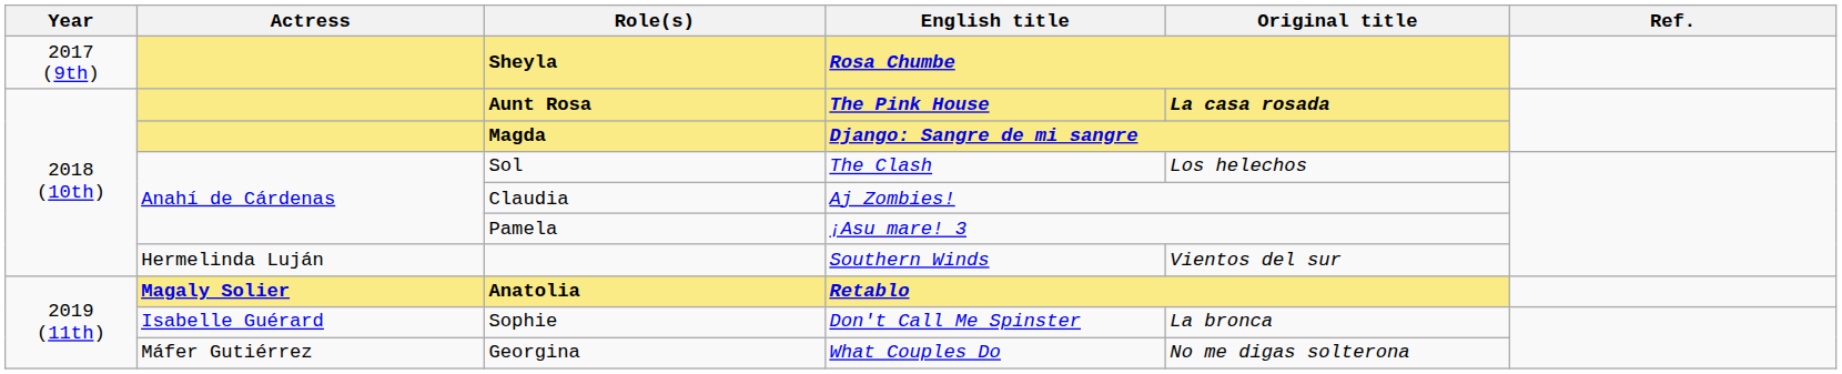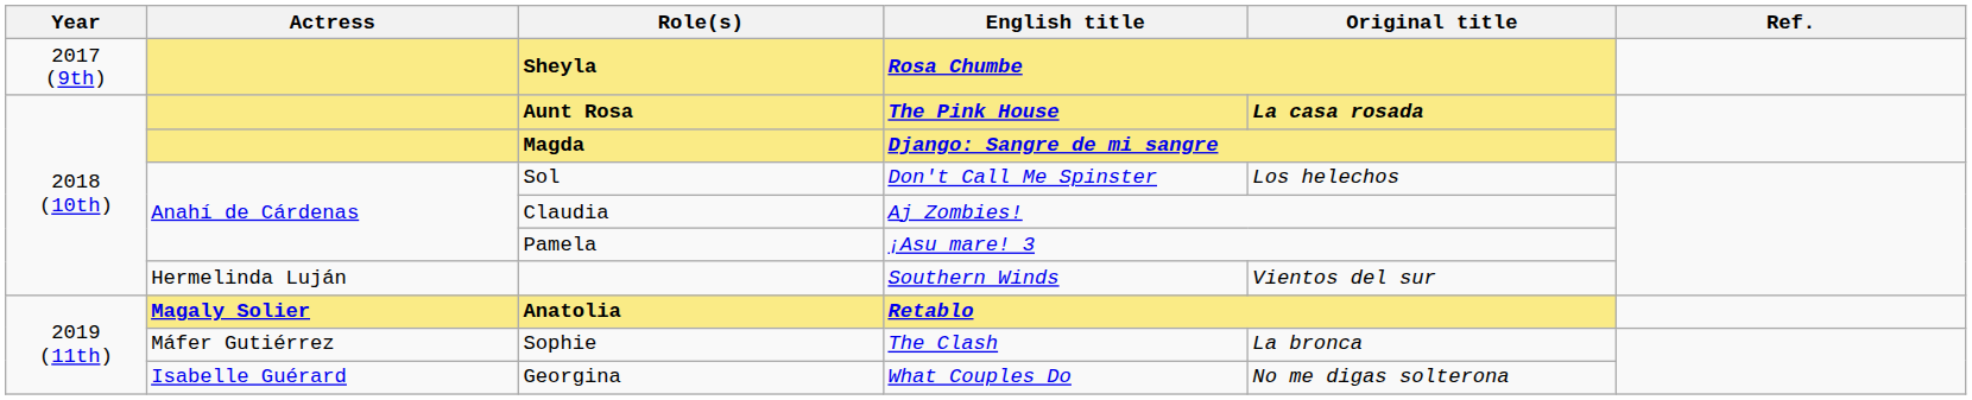 <table class="wikitable">
 <tr>
 <th width="100">Year</th>
 <th width="300">Actress</th>
 <th width="300">Role(s)</th>
 <th width="300">English title</th>
 <th width="300">Original title</th>
 <th width="300">Ref.</th>
 </tr>
 <tr>
 <td style="text-align:center;">2017<br>(<a href='#'>9th</a>)</td>
 <td style="background:#FAEB86"><strong></strong></td>
 <td style="background:#FAEB86;"><strong>Sheyla</strong></td>
 <td colspan="2" style="background:#FAEB86;"><strong><em><a href='#'>Rosa Chumbe</a></em></strong></td>
 <td style="text-align:center;"></td>
 </tr>
 <tr>
 <td rowspan="6" style="text-align:center;">2018<br>(<a href='#'>10th</a>)</td>
 <td style="background:#FAEB86"><strong></strong></td>
 <td style="background:#FAEB86;"><strong>Aunt Rosa</strong></td>
 <td style="background:#FAEB86;"><strong><em><a href='#'>The Pink House</a></em></strong></td>
 <td style="background:#FAEB86;"><strong><em> La casa rosada</em></strong></td>
 <td rowspan="2" style="text-align:center;"></td>
 </tr>
 <tr>
 <td style="background:#FAEB86"><strong></strong></td>
 <td style="background:#FAEB86;"><strong>Magda</strong></td>
 <td colspan="2" style="background:#FAEB86;"><strong><em><a href='#'>Django: Sangre de mi sangre</a></em></strong></td>
 </tr>
 <tr>
 <td rowspan="3"><a href='#'>Anahí de Cárdenas</a></td>
 <td>Sol</td>
-<td><a href='#'><em>The Clash</em></a></td>
+<td><em><a href='#'>Don't Call Me Spinster</a></em></td>
 <td><em>Los helechos</em></td>
 <td rowspan="4" style="text-align:center;"></td>
 </tr>
 <tr>
 <td>Claudia</td>
 <td colspan="2"><em><a href='#'>Aj Zombies!</a></em></td>
 </tr>
 <tr>
 <td>Pamela</td>
 <td colspan="2"><em><a href='#'>¡Asu mare! 3</a></em></td>
 </tr>
 <tr>
 <td>Hermelinda Luján</td>
 <td></td>
 <td><a href='#'><em>Southern Winds</em></a></td>
 <td><em>Vientos del sur</em></td>
 </tr>
 <tr>
 <td rowspan="4" style="text-align:center;">2019<br>(<a href='#'>11th</a>)</td>
 <td style="background:#FAEB86"><strong><a href='#'>Magaly Solier</a></strong></td>
 <td style="background:#FAEB86;"><strong>Anatolia</strong></td>
 <td colspan="2" style="background:#FAEB86;"><strong><em><a href='#'>Retablo</a></em></strong></td>
 <td style="text-align:center;"></td>
 </tr>
 <tr>
-<td><a href='#'>Isabelle Guérard</a></td>
+<td>Máfer Gutiérrez</td>
 <td>Sophie</td>
-<td><em><a href='#'>Don't Call Me Spinster</a></em></td>
+<td><a href='#'><em>The Clash</em></a></td>
 <td><em>La bronca</em></td>
 <td rowspan="3" style="text-align:center;"></td>
 </tr>
 <tr>
-<td>Máfer Gutiérrez</td>
+<td><a href='#'>Isabelle Guérard</a></td>
 <td>Georgina</td>
 <td><em><a href='#'>What Couples Do</a></em></td>
 <td><em>No me digas solterona</em></td>
 </tr>
 </table>
